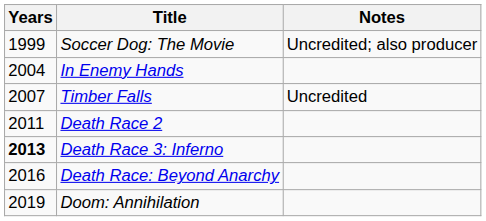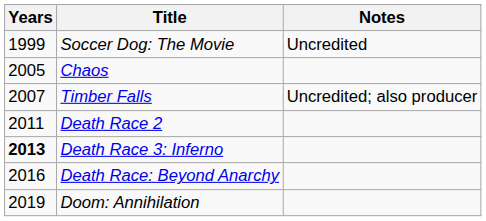 <table class="wikitable">
 <tr>
 <th>Years</th>
 <th>Title</th>
 <th>Notes</th>
 </tr>
 <tr>
 <td>1999</td>
 <td><em>Soccer Dog: The Movie</em></td>
-<td>Uncredited; also producer</td>
+<td>Uncredited</td>
 </tr>
 <tr>
-<td>2004</td>
-<td><em><a href='#'>In Enemy Hands</a></em></td>
+<td>2005</td>
+<td><em><a href='#'>Chaos</a></em></td>
 <td></td>
 </tr>
 <tr>
 <td>2007</td>
 <td><em><a href='#'>Timber Falls</a></em></td>
-<td>Uncredited</td>
+<td>Uncredited; also producer</td>
 </tr>
 <tr>
 <td>2011</td>
 <td><em><a href='#'>Death Race 2</a></em></td>
 <td></td>
 </tr>
 <tr>
 <td><strong>2013</strong></td>
 <td><em><a href='#'>Death Race 3: Inferno</a></em></td>
 <td></td>
 </tr>
 <tr>
 <td>2016</td>
 <td><em><a href='#'>Death Race: Beyond Anarchy</a></em></td>
 <td></td>
 </tr>
 <tr>
 <td>2019</td>
 <td><em>Doom: Annihilation</em></td>
 <td></td>
 </tr>
 </table>
